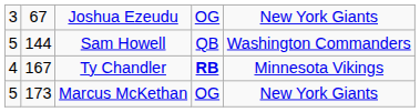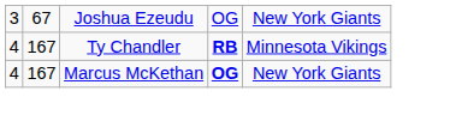 <table class="wikitable" style="text-align:center">
 <tr>
 <td>3</td>
 <td>67</td>
 <td><a href='#'>Joshua Ezeudu</a></td>
 <td><a href='#'>OG</a></td>
 <td><a href='#'>New York Giants</a></td>
 </tr>
 <tr>
-<td>5</td>
-<td>144</td>
-<td><a href='#'>Sam Howell</a></td>
-<td><a href='#'>QB</a></td>
-<td><a href='#'>Washington Commanders</a></td>
-</tr>
-<tr>
 <td>4</td>
 <td>167</td>
 <td><a href='#'>Ty Chandler</a></td>
 <td><strong><a href='#'>RB</a></strong></td>
 <td><a href='#'>Minnesota Vikings</a></td>
 </tr>
 <tr>
-<td>5</td>
-<td>173</td>
+<td>4</td>
+<td>167</td>
 <td><a href='#'>Marcus McKethan</a></td>
-<td><a href='#'>OG</a></td>
+<td><strong><a href='#'>OG</a></strong></td>
 <td><a href='#'>New York Giants</a></td>
 </tr>
 </table>
